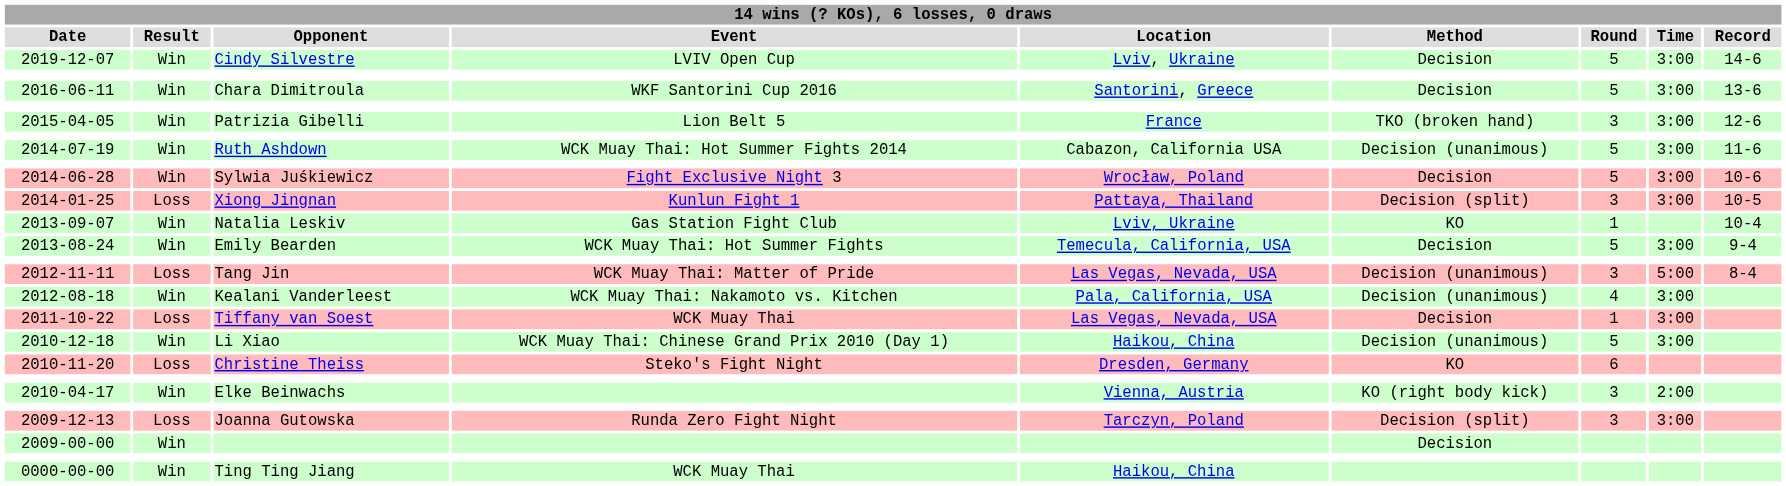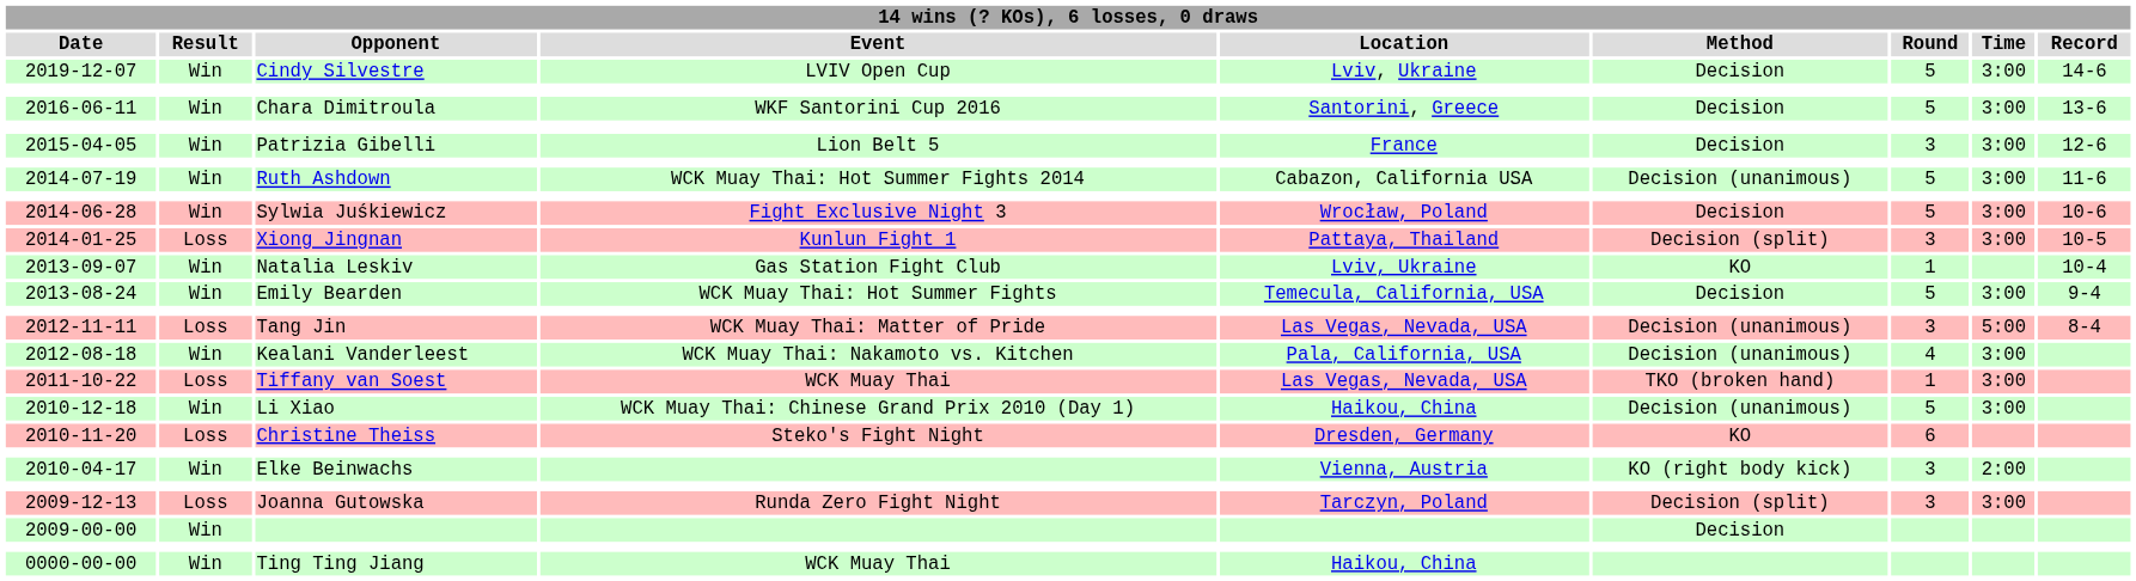 <table class="toccolours"  style="width:100%; clear:both; margin:1.5em auto; font-size:85%; text-align:center;">
 <tr>
 <th colspan="9" style="background:darkGrey;"><strong>14 wins</strong> (? KOs), <strong>6 losses</strong>, <strong>0 draws</strong></th>
 </tr>
 <tr style="background:#ddd;">
 <th>Date</th>
 <th>Result</th>
 <th>Opponent</th>
 <th>Event</th>
 <th>Location</th>
 <th>Method</th>
 <th>Round</th>
 <th>Time</th>
 <th>Record</th>
 </tr>
 <tr style="background:#cfc;">
 <td>2019-12-07</td>
 <td>Win</td>
 <td align=left> <a href='#'>Cindy Silvestre</a></td>
 <td>LVIV Open Cup</td>
 <td><a href='#'>Lviv</a>, <a href='#'>Ukraine</a></td>
 <td>Decision</td>
 <td>5</td>
 <td>3:00</td>
 <td>14-6</td>
 </tr>
 <tr>
 <th style=background:white colspan=9></th>
 </tr>
 <tr>
 </tr>
 <tr style="background:#cfc;">
 <td>2016-06-11</td>
 <td>Win</td>
 <td align=left> Chara Dimitroula</td>
 <td>WKF Santorini Cup 2016</td>
 <td><a href='#'>Santorini</a>, <a href='#'>Greece</a></td>
 <td>Decision</td>
 <td>5</td>
 <td>3:00</td>
 <td>13-6</td>
 </tr>
 <tr>
 <th style=background:white colspan=9></th>
 </tr>
 <tr>
 </tr>
 <tr style="background:#cfc;">
 <td>2015-04-05</td>
 <td>Win</td>
 <td align=left> Patrizia Gibelli</td>
 <td>Lion Belt 5</td>
 <td><a href='#'>France</a></td>
-<td>TKO (broken hand)</td>
+<td>Decision</td>
 <td>3</td>
 <td>3:00</td>
 <td>12-6</td>
 </tr>
 <tr>
 <th style=background:white colspan=9></th>
 </tr>
 <tr style="background:#cfc;">
 <td>2014-07-19</td>
 <td>Win</td>
 <td style="text-align:left;"> <a href='#'>Ruth Ashdown</a></td>
 <td>WCK Muay Thai: Hot Summer Fights 2014</td>
 <td>Cabazon, California USA</td>
 <td>Decision (unanimous)</td>
 <td>5</td>
 <td>3:00</td>
 <td>11-6</td>
 </tr>
 <tr>
 <th style=background:white colspan=9></th>
 </tr>
 <tr style="background:#fbb;">
 <td>2014-06-28</td>
 <td>Win</td>
 <td align=left> Sylwia Juśkiewicz</td>
 <td><a href='#'>Fight Exclusive Night</a> 3</td>
 <td><a href='#'>Wrocław, Poland</a></td>
 <td>Decision</td>
 <td>5</td>
 <td>3:00</td>
 <td>10-6</td>
 </tr>
 <tr style="background:#fbb;">
 <td>2014-01-25</td>
 <td>Loss</td>
 <td align=left> <a href='#'>Xiong Jingnan</a></td>
 <td><a href='#'>Kunlun Fight 1</a></td>
 <td><a href='#'>Pattaya, Thailand</a></td>
 <td>Decision (split)</td>
 <td>3</td>
 <td>3:00</td>
 <td>10-5</td>
 </tr>
 <tr style="background:#cfc;">
 <td>2013-09-07</td>
 <td>Win</td>
 <td align=left> Natalia Leskiv</td>
 <td>Gas Station Fight Club</td>
 <td><a href='#'>Lviv, Ukraine</a></td>
 <td>KO</td>
 <td>1</td>
 <td></td>
 <td>10-4</td>
 </tr>
 <tr style="background:#cfc;">
 <td>2013-08-24</td>
 <td>Win</td>
 <td align=left> Emily Bearden</td>
 <td>WCK Muay Thai: Hot Summer Fights</td>
 <td><a href='#'>Temecula, California, USA</a></td>
 <td>Decision</td>
 <td>5</td>
 <td>3:00</td>
 <td>9-4</td>
 </tr>
 <tr>
 <th style=background:white colspan=9></th>
 </tr>
 <tr style="background:#fbb;">
 <td>2012-11-11</td>
 <td>Loss</td>
 <td align=left> Tang Jin</td>
 <td>WCK Muay Thai: Matter of Pride</td>
 <td><a href='#'>Las Vegas, Nevada, USA</a></td>
 <td>Decision (unanimous)</td>
 <td>3</td>
 <td>5:00</td>
 <td>8-4</td>
 </tr>
 <tr style="background:#cfc;">
 <td>2012-08-18</td>
 <td>Win</td>
 <td align=left> Kealani Vanderleest</td>
 <td>WCK Muay Thai: Nakamoto vs. Kitchen</td>
 <td><a href='#'>Pala, California, USA</a></td>
 <td>Decision (unanimous)</td>
 <td>4</td>
 <td>3:00</td>
 <td></td>
 </tr>
 <tr style="background:#fbb;">
 <td>2011-10-22</td>
 <td>Loss</td>
 <td align=left> <a href='#'>Tiffany van Soest</a></td>
 <td>WCK Muay Thai</td>
 <td><a href='#'>Las Vegas, Nevada, USA</a></td>
-<td>Decision</td>
+<td>TKO (broken hand)</td>
 <td>1</td>
 <td>3:00</td>
 <td></td>
 </tr>
 <tr style="background:#cfc;">
 <td>2010-12-18</td>
 <td>Win</td>
 <td align=left> Li Xiao</td>
 <td>WCK Muay Thai: Chinese Grand Prix 2010 (Day 1)</td>
 <td><a href='#'>Haikou, China</a></td>
 <td>Decision (unanimous)</td>
 <td>5</td>
 <td>3:00</td>
 <td></td>
 </tr>
 <tr style="background:#fbb;">
 <td>2010-11-20</td>
 <td>Loss</td>
 <td align=left> <a href='#'>Christine Theiss</a></td>
 <td>Steko's Fight Night</td>
 <td><a href='#'>Dresden, Germany</a></td>
 <td>KO</td>
 <td>6</td>
 <td></td>
 <td></td>
 </tr>
 <tr>
 <th style=background:white colspan=9></th>
 </tr>
 <tr style="background:#cfc;">
 <td>2010-04-17</td>
 <td>Win</td>
 <td align=left> Elke Beinwachs</td>
 <td></td>
 <td><a href='#'>Vienna, Austria</a></td>
 <td>KO (right body kick)</td>
 <td>3</td>
 <td>2:00</td>
 <td></td>
 </tr>
 <tr>
 <th style=background:white colspan=9></th>
 </tr>
 <tr style="background:#fbb;">
 <td>2009-12-13</td>
 <td>Loss</td>
 <td align=left> Joanna Gutowska</td>
 <td>Runda Zero Fight Night</td>
 <td><a href='#'>Tarczyn, Poland</a></td>
 <td>Decision (split)</td>
 <td>3</td>
 <td>3:00</td>
 <td></td>
 </tr>
 <tr style="background:#cfc;">
 <td>2009-00-00</td>
 <td>Win</td>
 <td align=left></td>
 <td></td>
 <td></td>
 <td>Decision</td>
 <td></td>
 <td></td>
 <td></td>
 </tr>
 <tr>
 <th style=background:white colspan=9></th>
 </tr>
 <tr style="text-align:center; background:#cfc;">
 <td>0000-00-00</td>
 <td>Win</td>
 <td align=left> Ting Ting Jiang</td>
 <td>WCK Muay Thai</td>
 <td><a href='#'>Haikou, China</a></td>
 <td></td>
 <td></td>
 <td></td>
 <td></td>
 </tr>
 </table>
